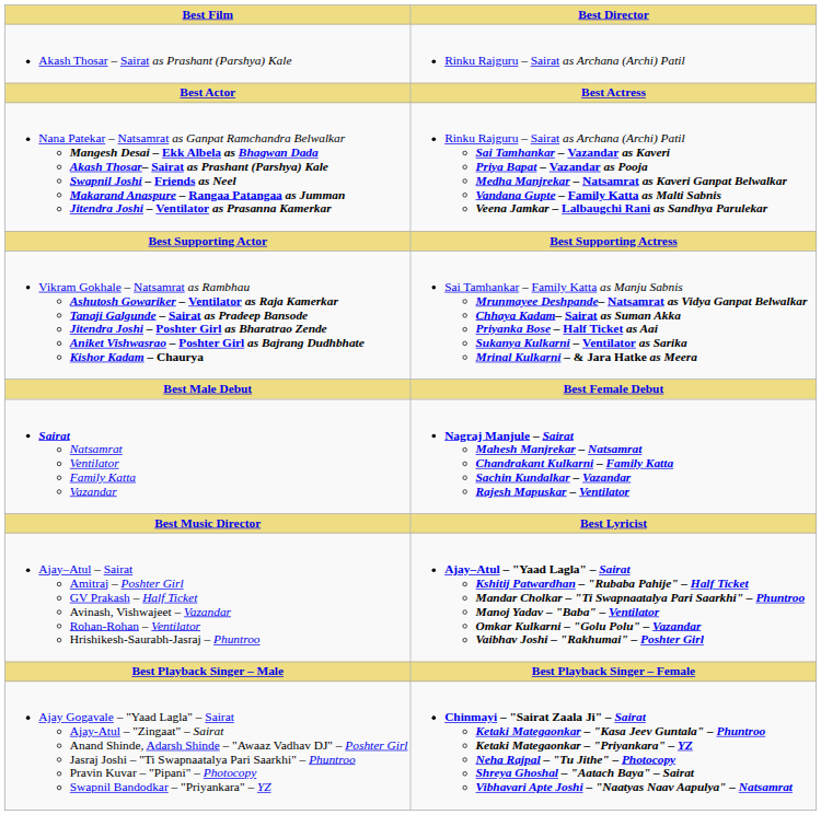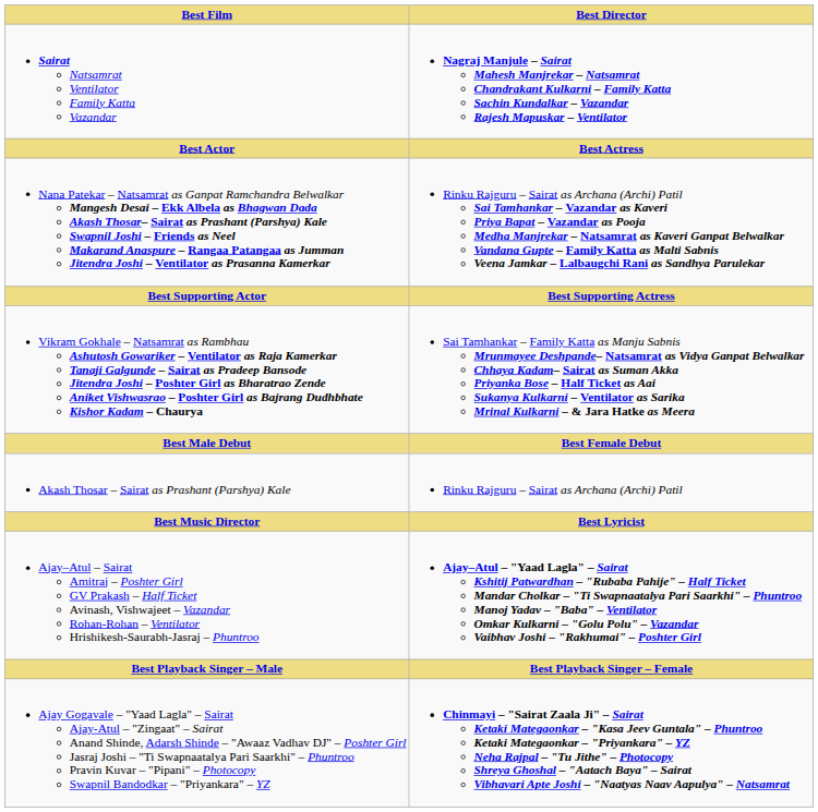 <table class="wikitable">
 <tr>
 <th style="background:#EEDD82; width:50%;"><a href='#'>Best Film</a></th>
 <th style="background:#EEDD82; width:50%;"><a href='#'>Best Director</a></th>
 </tr>
 <tr>
-<td><br><ul><li></strong><a href='#'>Akash Thosar</a> – </em><a href='#'>Sairat</a><em> as Prashant (Parshya) Kale<strong></li></ul></td>
-<td><br><ul><li></strong><a href='#'>Rinku Rajguru</a> – </em><a href='#'>Sairat</a><em> as Archana (Archi) Patil<strong></li></ul></td>
+<td valign="top"><br><ul><li><strong><em><a href='#'>Sairat</a></em></strong><ul><li><em><a href='#'>Natsamrat</a></em></li><li><em><a href='#'>Ventilator</a></em></li><li><em><a href='#'>Family Katta</a></em></li><li><em><a href='#'>Vazandar</a></em></li></ul></li></ul></td>
+<td valign="top"><br><ul><li><strong><a href='#'>Nagraj Manjule</a> – <em><a href='#'>Sairat</a><strong><em><ul><li><a href='#'>Mahesh Manjrekar</a> – </em><a href='#'>Natsamrat</a><em></li><li><a href='#'>Chandrakant Kulkarni</a> – </em><a href='#'>Family Katta</a><em></li><li><a href='#'>Sachin Kundalkar</a> – </em><a href='#'>Vazandar</a><em></li><li><a href='#'>Rajesh Mapuskar</a> – </em><a href='#'>Ventilator</a><em></li></ul></li></ul></td>
 </tr>
 <tr>
 <th style="background:#EEDD82;"><a href='#'>Best Actor</a></th>
 <th style="background:#EEDD82;"><a href='#'>Best Actress</a></th>
 </tr>
 <tr>
 <td><br><ul><li></strong><a href='#'>Nana Patekar</a> – </em><a href='#'>Natsamrat</a><em> as Ganpat Ramchandra Belwalkar<strong><ul><li>Mangesh Desai – </em><a href='#'>Ekk Albela</a><em> as <a href='#'>Bhagwan Dada</a></li><li><a href='#'>Akash Thosar</a>– </em><a href='#'>Sairat</a><em>  as Prashant (Parshya) Kale</li><li><a href='#'>Swapnil Joshi</a> – </em><a href='#'>Friends</a><em> as Neel</li><li><a href='#'>Makarand Anaspure</a> – </em><a href='#'>Rangaa Patangaa</a><em>  as Jumman</li><li><a href='#'>Jitendra Joshi</a> – </em><a href='#'>Ventilator</a><em> as Prasanna Kamerkar</li></ul></li></ul></td>
 <td><br><ul><li></strong><a href='#'>Rinku Rajguru</a> – </em><a href='#'>Sairat</a><em> as Archana (Archi) Patil<strong><ul><li><a href='#'>Sai Tamhankar</a> – </em><a href='#'>Vazandar</a><em>  as Kaveri</li><li><a href='#'>Priya Bapat</a> – </em><a href='#'>Vazandar</a><em>  as Pooja</li><li><a href='#'>Medha Manjrekar</a> – </em><a href='#'>Natsamrat</a><em>  as Kaveri Ganpat Belwalkar</li><li><a href='#'>Vandana Gupte</a> – </em><a href='#'>Family Katta</a><em>  as Malti Sabnis</li><li>Veena Jamkar – </em><a href='#'>Lalbaugchi Rani</a><em>  as Sandhya Parulekar</li></ul></li></ul></td>
 </tr>
 <tr>
 <th style="background:#EEDD82;"><a href='#'>Best Supporting Actor</a></th>
 <th style="background:#EEDD82;"><a href='#'>Best Supporting Actress</a></th>
 </tr>
 <tr>
 <td><br><ul><li></strong><a href='#'>Vikram Gokhale</a> – </em><a href='#'>Natsamrat</a><em> as Rambhau<strong><ul><li><a href='#'>Ashutosh Gowariker</a> – </em><a href='#'>Ventilator</a><em>  as Raja Kamerkar</li><li><a href='#'>Tanaji Galgunde</a> – </em><a href='#'>Sairat</a><em>  as Pradeep Bansode</li><li><a href='#'>Jitendra Joshi</a> – </em><a href='#'>Poshter Girl</a><em>  as Bharatrao Zende</li><li><a href='#'>Aniket Vishwasrao</a> – </em><a href='#'>Poshter Girl</a><em>  as Bajrang Dudhbhate</li><li><a href='#'>Kishor Kadam</a> – </em>Chaurya<em></li></ul></li></ul></td>
 <td><br><ul><li></strong><a href='#'>Sai Tamhankar</a> – </em><a href='#'>Family Katta</a><em> as Manju Sabnis<strong><ul><li><a href='#'>Mrunmayee Deshpande</a>– </em><a href='#'>Natsamrat</a><em> as Vidya Ganpat Belwalkar</li><li><a href='#'>Chhaya Kadam</a>– </em><a href='#'>Sairat</a><em>  as Suman Akka</li><li><a href='#'>Priyanka Bose</a> – </em><a href='#'>Half Ticket</a><em>  as Aai</li><li><a href='#'>Sukanya Kulkarni</a> – </em><a href='#'>Ventilator</a><em> as Sarika</li><li><a href='#'>Mrinal Kulkarni</a> – </em>& Jara Hatke<em> as Meera</li></ul></li></ul></td>
 </tr>
 <tr>
 <th style="background:#EEDD82;"><a href='#'>Best Male Debut</a></th>
 <th style="background:#EEDD82;"><a href='#'>Best Female Debut</a></th>
 </tr>
 <tr>
-<td valign="top"><br><ul><li><strong><em><a href='#'>Sairat</a></em></strong><ul><li><em><a href='#'>Natsamrat</a></em></li><li><em><a href='#'>Ventilator</a></em></li><li><em><a href='#'>Family Katta</a></em></li><li><em><a href='#'>Vazandar</a></em></li></ul></li></ul></td>
-<td valign="top"><br><ul><li><strong><a href='#'>Nagraj Manjule</a> – <em><a href='#'>Sairat</a><strong><em><ul><li><a href='#'>Mahesh Manjrekar</a> – </em><a href='#'>Natsamrat</a><em></li><li><a href='#'>Chandrakant Kulkarni</a> – </em><a href='#'>Family Katta</a><em></li><li><a href='#'>Sachin Kundalkar</a> – </em><a href='#'>Vazandar</a><em></li><li><a href='#'>Rajesh Mapuskar</a> – </em><a href='#'>Ventilator</a><em></li></ul></li></ul></td>
+<td><br><ul><li></strong><a href='#'>Akash Thosar</a> – </em><a href='#'>Sairat</a><em> as Prashant (Parshya) Kale<strong></li></ul></td>
+<td><br><ul><li></strong><a href='#'>Rinku Rajguru</a> – </em><a href='#'>Sairat</a><em> as Archana (Archi) Patil<strong></li></ul></td>
 </tr>
 <tr>
 <th style="background:#EEDD82;"><a href='#'>Best Music Director</a></th>
 <th style="background:#EEDD82;"><a href='#'>Best Lyricist</a></th>
 </tr>
 <tr>
 <td><br><ul><li></strong><a href='#'>Ajay–Atul</a> – </em><a href='#'>Sairat</a></em></strong><ul><li><a href='#'>Amitraj</a> – <em><a href='#'>Poshter Girl</a></em></li><li><a href='#'>GV Prakash</a> – <em><a href='#'>Half Ticket</a></em></li><li>Avinash, Vishwajeet – <em><a href='#'>Vazandar</a></em></li><li><a href='#'>Rohan-Rohan</a> – <em><a href='#'>Ventilator</a></em></li><li>Hrishikesh-Saurabh-Jasraj  – <em><a href='#'>Phuntroo</a></em></li></ul></li></ul></td>
 <td><br><ul><li><strong><a href='#'>Ajay–Atul</a> – "Yaad Lagla" – <em><a href='#'>Sairat</a><strong><em><ul><li><a href='#'>Kshitij Patwardhan</a> – "Rubaba Pahije" – <a href='#'></em>Half Ticket<em></a></li><li>Mandar Cholkar – "Ti Swapnaatalya Pari Saarkhi" – </em><a href='#'>Phuntroo</a><em></li><li>Manoj Yadav – "Baba" – </em><a href='#'>Ventilator</a><em></li><li>Omkar Kulkarni – "Golu Polu" – </em><a href='#'>Vazandar</a><em></li><li>Vaibhav Joshi – "Rakhumai" – </em><a href='#'>Poshter Girl</a><em></li></ul></li></ul></td>
 </tr>
 <tr>
 <th style="background:#EEDD82;"><a href='#'>Best Playback Singer – Male</a></th>
 <th style="background:#EEDD82;"><a href='#'>Best Playback Singer – Female</a></th>
 </tr>
 <tr>
 <td><br><ul><li></strong><a href='#'>Ajay Gogavale</a> – "Yaad Lagla" – </em><a href='#'>Sairat</a></em></strong><ul><li><a href='#'>Ajay-Atul</a> – "Zingaat" – <em>Sairat</em></li><li>Anand Shinde, <a href='#'>Adarsh Shinde</a> – "Awaaz Vadhav DJ" – <em><a href='#'>Poshter Girl</a></em></li><li>Jasraj Joshi – "Ti Swapnaatalya Pari Saarkhi" – <em><a href='#'>Phuntroo</a></em></li><li>Pravin Kuvar – "Pipani" – <em><a href='#'>Photocopy</a></em></li><li><a href='#'>Swapnil Bandodkar</a> – "Priyankara" – <em><a href='#'>YZ</a></em></li></ul></li></ul></td>
 <td><br><ul><li><strong><a href='#'>Chinmayi</a> – "Sairat Zaala Ji" – <em><a href='#'>Sairat</a><strong><em><ul><li><a href='#'>Ketaki Mategaonkar</a> – "Kasa Jeev Guntala" – </em><a href='#'>Phuntroo</a><em></li><li>Ketaki Mategaonkar – "Priyankara" – </em><a href='#'>YZ</a><em></li><li><a href='#'>Neha Rajpal</a> – "Tu Jithe" – <a href='#'></em>Photocopy<em></a></li><li><a href='#'>Shreya Ghoshal</a> – "Aatach Baya" – </em>Sairat<em></li><li><a href='#'>Vibhavari Apte Joshi</a> – "Naatyas Naav Aapulya" – </em><a href='#'>Natsamrat</a><em></li></ul></li></ul></td>
 </tr>
 </table>
